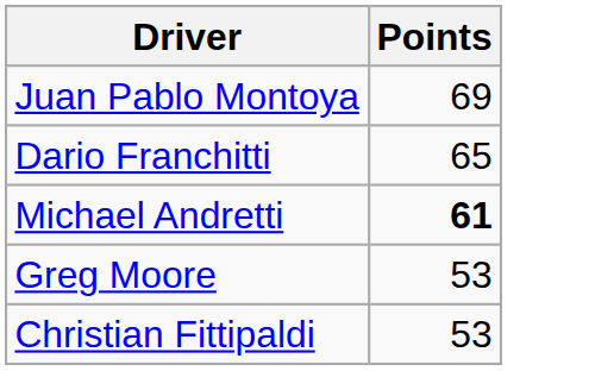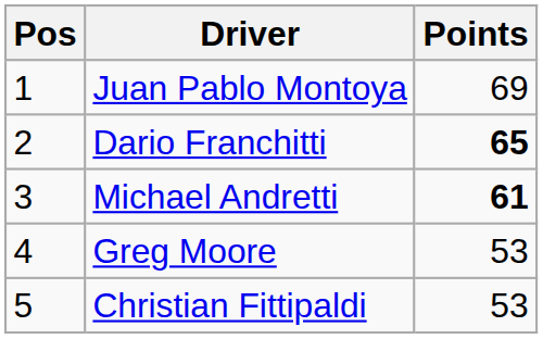 <table class="wikitable" style="font-size: 95%;">
 <tr>
+<th>Pos</th>
 <th>Driver</th>
 <th>Points</th>
 </tr>
 <tr>
+<td>1</td>
 <td> <a href='#'>Juan Pablo Montoya</a></td>
 <td align="right">69</td>
 </tr>
 <tr>
+<td>2</td>
 <td> <a href='#'>Dario Franchitti</a></td>
-<td align="right">65</td>
+<td align="right"><strong>65</strong></td>
 </tr>
 <tr>
+<td>3</td>
 <td> <a href='#'>Michael Andretti</a></td>
 <td align="right"><strong>61</strong></td>
 </tr>
 <tr>
+<td>4</td>
 <td> <a href='#'>Greg Moore</a></td>
 <td align="right">53</td>
 </tr>
 <tr>
+<td>5</td>
 <td> <a href='#'>Christian Fittipaldi</a></td>
 <td align="right">53</td>
 </tr>
 </table>
